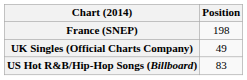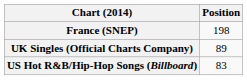 <table class="wikitable sortable plainrowheaders" style="text-align:center">
 <tr>
 <th scope="col">Chart (2014)</th>
 <th scope="col">Position</th>
 </tr>
 <tr>
 <th scope="row">France (SNEP)</th>
 <td>198</td>
 </tr>
 <tr>
 <th scope="row">UK Singles (Official Charts Company)</th>
-<td>49</td>
+<td>89</td>
 </tr>
 <tr>
 <th scope="row">US Hot R&B/Hip-Hop Songs (<em>Billboard</em>)</th>
 <td>83</td>
 </tr>
 </table>
